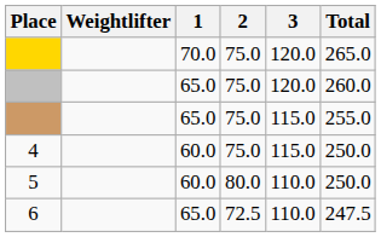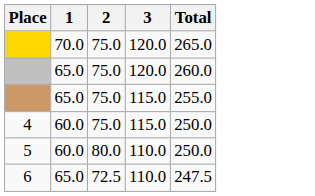 <table class=wikitable style="text-align:center">
 <tr>
 <th>Place</th>
-<th>Weightlifter</th>
 <th>1</th>
 <th>2</th>
 <th>3</th>
 <th>Total</th>
 </tr>
 <tr>
 <td bgcolor=gold></td>
-<td align=left></td>
 <td>70.0</td>
 <td>75.0</td>
 <td>120.0</td>
 <td>265.0</td>
 </tr>
 <tr>
 <td bgcolor=silver></td>
-<td align=left></td>
 <td>65.0</td>
 <td>75.0</td>
 <td>120.0</td>
 <td>260.0</td>
 </tr>
 <tr>
 <td bgcolor=cc9966></td>
-<td align=left></td>
 <td>65.0</td>
 <td>75.0</td>
 <td>115.0</td>
 <td>255.0</td>
 </tr>
 <tr>
 <td>4</td>
-<td align=left></td>
 <td>60.0</td>
 <td>75.0</td>
 <td>115.0</td>
 <td>250.0</td>
 </tr>
 <tr>
 <td>5</td>
-<td align=left></td>
 <td>60.0</td>
 <td>80.0</td>
 <td>110.0</td>
 <td>250.0</td>
 </tr>
 <tr>
 <td>6</td>
-<td align=left></td>
 <td>65.0</td>
 <td>72.5</td>
 <td>110.0</td>
 <td>247.5</td>
 </tr>
 </table>
